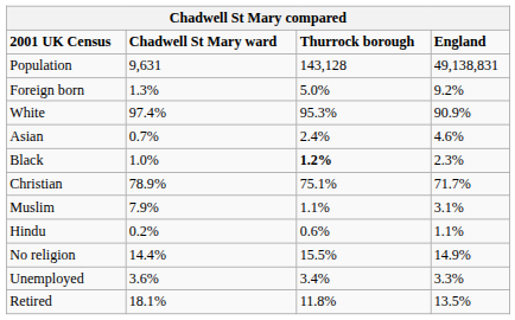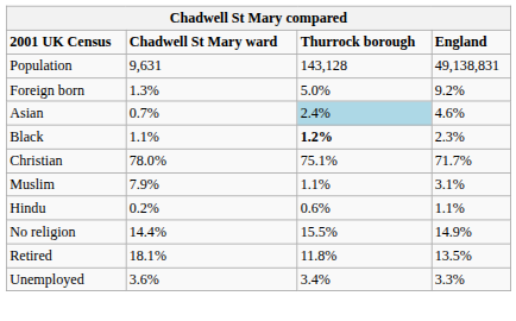 <table class="wikitable" id="toc" style="float: right; margin-left: 2em; width: 40%; font-size: 90%;" cellspacing="3">
 <tr>
 <th colspan="4"><strong>Chadwell St Mary compared</strong></th>
 </tr>
 <tr>
 <td><strong>2001 UK Census</strong></td>
 <td><strong>Chadwell St Mary ward</strong></td>
 <td><strong>Thurrock borough</strong></td>
 <td><strong>England</strong></td>
 </tr>
 <tr>
 <td>Population</td>
 <td>9,631</td>
 <td>143,128</td>
 <td>49,138,831</td>
 </tr>
 <tr>
 <td>Foreign born</td>
 <td>1.3%</td>
 <td>5.0%</td>
 <td>9.2%</td>
 </tr>
 <tr>
-<td>White</td>
-<td>97.4%</td>
-<td>95.3%</td>
-<td>90.9%</td>
-</tr>
-<tr>
 <td>Asian</td>
 <td>0.7%</td>
-<td>2.4%</td>
+<td style="background: lightblue;">2.4%</td>
 <td>4.6%</td>
 </tr>
 <tr>
 <td>Black</td>
-<td>1.0%</td>
+<td>1.1%</td>
 <td><strong>1.2%</strong></td>
 <td>2.3%</td>
 </tr>
 <tr>
 <td>Christian</td>
-<td>78.9%</td>
+<td>78.0%</td>
 <td>75.1%</td>
 <td>71.7%</td>
 </tr>
 <tr>
 <td>Muslim</td>
 <td>7.9%</td>
 <td>1.1%</td>
 <td>3.1%</td>
 </tr>
 <tr>
 <td>Hindu</td>
 <td>0.2%</td>
 <td>0.6%</td>
 <td>1.1%</td>
 </tr>
 <tr>
 <td>No religion</td>
 <td>14.4%</td>
 <td>15.5%</td>
 <td>14.9%</td>
 </tr>
 <tr>
+<td>Retired</td>
+<td>18.1%</td>
+<td>11.8%</td>
+<td>13.5%</td>
+</tr>
+<tr>
 <td>Unemployed</td>
 <td>3.6%</td>
 <td>3.4%</td>
 <td>3.3%</td>
 </tr>
-<tr>
-<td>Retired</td>
-<td>18.1%</td>
-<td>11.8%</td>
-<td>13.5%</td>
-</tr>
 </table>
